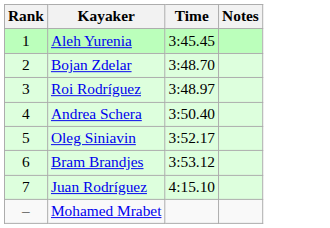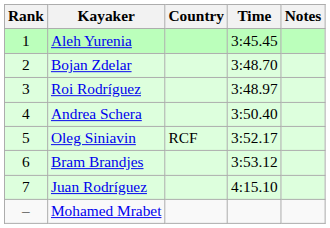 <table class="wikitable" style="text-align:center">
 <tr>
 <th>Rank</th>
 <th>Kayaker</th>
+<th>Country</th>
 <th>Time</th>
 <th>Notes</th>
 </tr>
 <tr bgcolor=bbffbb>
 <td>1</td>
 <td align="left"><a href='#'>Aleh Yurenia</a></td>
+<td align="left"></td>
 <td>3:45.45</td>
 <td></td>
 </tr>
 <tr bgcolor=ddffdd>
 <td>2</td>
 <td align="left"><a href='#'>Bojan Zdelar</a></td>
+<td align="left"></td>
 <td>3:48.70</td>
 <td></td>
 </tr>
 <tr bgcolor=ddffdd>
 <td>3</td>
 <td align="left"><a href='#'>Roi Rodríguez</a></td>
+<td align="left"></td>
 <td>3:48.97</td>
 <td></td>
 </tr>
 <tr bgcolor=ddffdd>
 <td>4</td>
 <td align="left"><a href='#'>Andrea Schera</a></td>
+<td align="left"></td>
 <td>3:50.40</td>
 <td></td>
 </tr>
 <tr bgcolor=ddffdd>
 <td>5</td>
 <td align="left"><a href='#'>Oleg Siniavin</a></td>
+<td align="left"> RCF</td>
 <td>3:52.17</td>
 <td></td>
 </tr>
 <tr bgcolor=ddffdd>
 <td>6</td>
 <td align="left"><a href='#'>Bram Brandjes</a></td>
+<td align="left"></td>
 <td>3:53.12</td>
 <td></td>
 </tr>
 <tr bgcolor=ddffdd>
 <td>7</td>
 <td align="left"><a href='#'>Juan Rodríguez</a></td>
+<td align="left"></td>
 <td>4:15.10</td>
 <td></td>
 </tr>
 <tr>
 <td>–</td>
 <td align="left"><a href='#'>Mohamed Mrabet</a></td>
+<td align="left"></td>
 <td></td>
 <td></td>
 </tr>
 </table>
